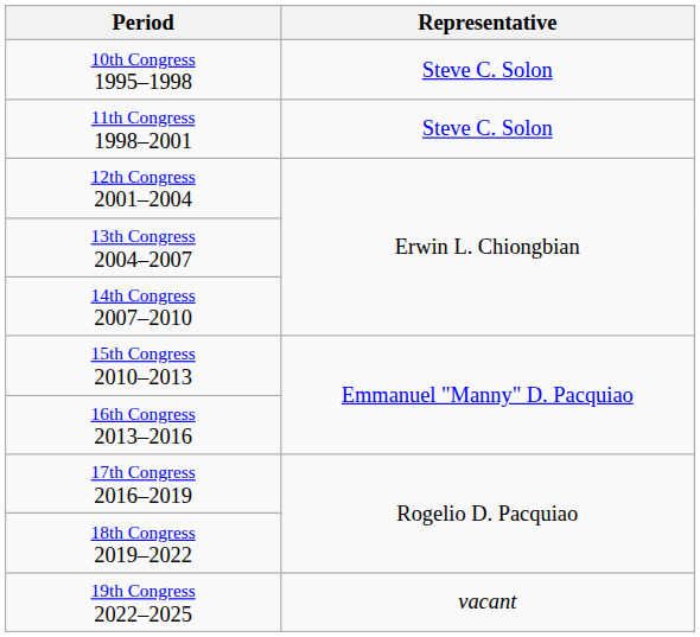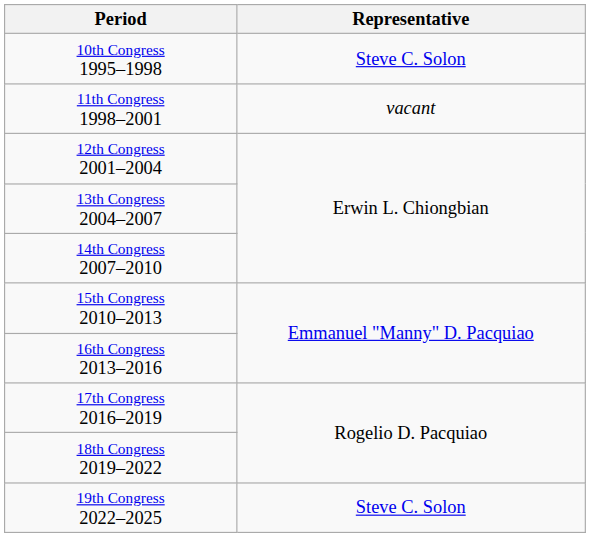 <table class="wikitable" style="text-align:center; width:40%;">
 <tr>
 <th width=40%>Period</th>
 <th>Representative</th>
 </tr>
 <tr>
 <td><small><a href='#'>10th Congress</a></small><br>1995–1998</td>
 <td><a href='#'>Steve C. Solon</a></td>
 </tr>
 <tr>
 <td><small><a href='#'>11th Congress</a></small><br>1998–2001</td>
-<td><a href='#'>Steve C. Solon</a></td>
+<td><em>vacant</em></td>
 </tr>
 <tr>
 <td><small><a href='#'>12th Congress</a></small><br>2001–2004</td>
 <td rowspan="3">Erwin L. Chiongbian</td>
 </tr>
 <tr>
 <td><small><a href='#'>13th Congress</a></small><br>2004–2007</td>
 </tr>
 <tr>
 <td><small><a href='#'>14th Congress</a></small><br>2007–2010</td>
 </tr>
 <tr>
 <td><small><a href='#'>15th Congress</a></small><br>2010–2013</td>
 <td rowspan="2"><a href='#'>Emmanuel "Manny" D. Pacquiao</a></td>
 </tr>
 <tr>
 <td><small><a href='#'>16th Congress</a></small><br>2013–2016</td>
 </tr>
 <tr>
 <td><small><a href='#'>17th Congress</a></small><br>2016–2019</td>
 <td rowspan="2">Rogelio D. Pacquiao</td>
 </tr>
 <tr>
 <td><small><a href='#'>18th Congress</a></small><br>2019–2022</td>
 </tr>
 <tr>
 <td><small><a href='#'>19th Congress</a></small><br>2022–2025</td>
-<td><em>vacant</em></td>
+<td><a href='#'>Steve C. Solon</a></td>
 </tr>
 </table>
